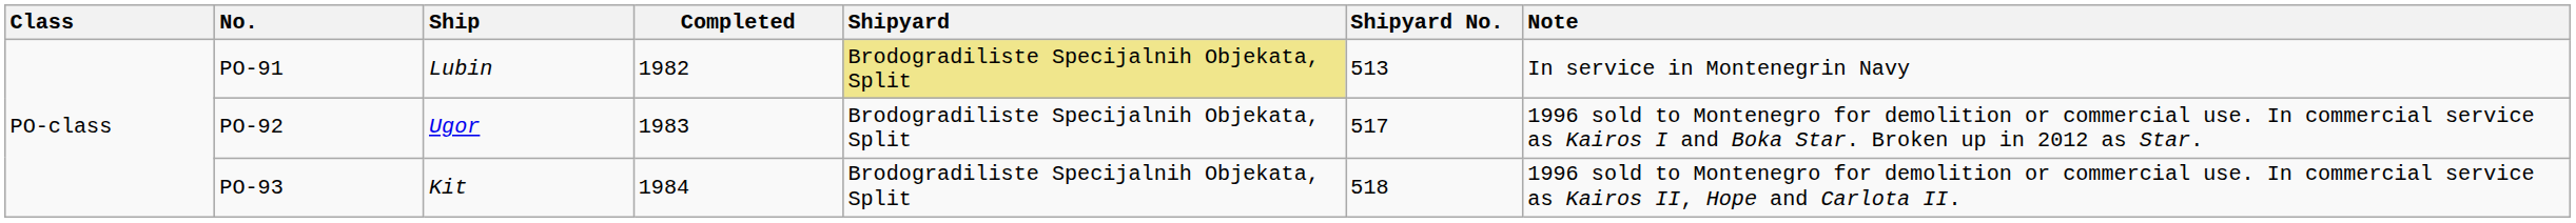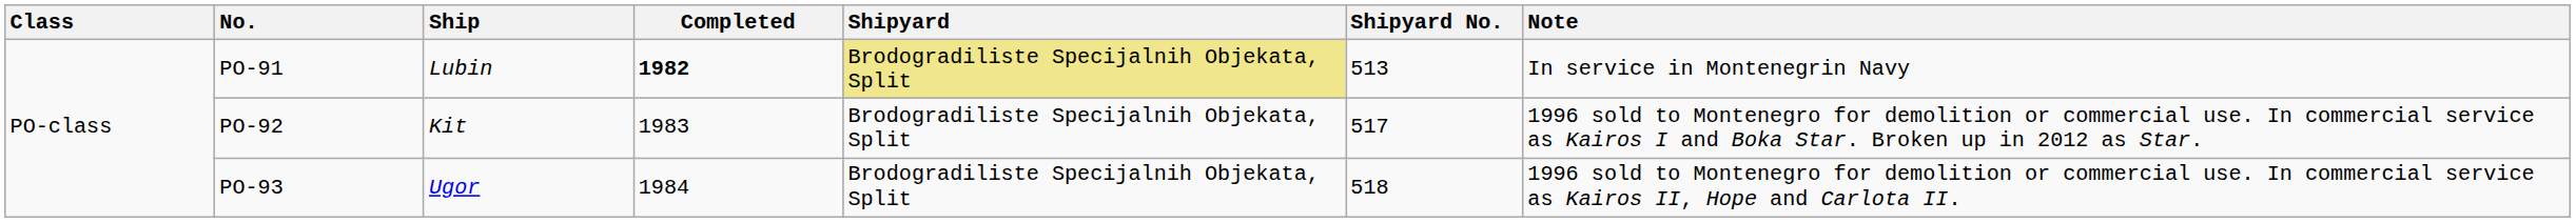 <table class="wikitable">
 <tr>
 <th style="text-align:left; width:5%;">Class</th>
 <th style="text-align:left; width:5%">No.</th>
 <th style="text-align:left; width:5%;">Ship</th>
 <th style="text-align:center; width:5%">Completed</th>
 <th style="text-align:left; width:12%">Shipyard</th>
 <th style="text-align:left; width:4%">Shipyard No.</th>
 <th style="text-align:left; width:25%">Note</th>
 </tr>
 <tr>
 <td rowspan=3>PO-class<br></td>
 <td>PO-91</td>
 <td><em>Lubin</em></td>
-<td>1982</td>
+<td><strong>1982</strong></td>
 <td style="background: khaki;">Brodogradiliste Specijalnih Objekata, Split</td>
 <td>513</td>
 <td>In service in Montenegrin Navy</td>
 </tr>
 <tr>
 <td>PO-92</td>
-<td><a href='#'><em>Ugor</em></a></td>
+<td><em>Kit</em></td>
 <td>1983</td>
 <td>Brodogradiliste Specijalnih Objekata, Split</td>
 <td>517</td>
 <td>1996 sold to Montenegro for demolition or commercial use. In commercial service as <em>Kairos I</em> and <em>Boka Star</em>. Broken up in 2012 as <em>Star</em>.</td>
 </tr>
 <tr>
 <td>PO-93</td>
-<td><em>Kit</em></td>
+<td><a href='#'><em>Ugor</em></a></td>
 <td>1984</td>
 <td>Brodogradiliste Specijalnih Objekata, Split</td>
 <td>518</td>
 <td>1996 sold to Montenegro for demolition or commercial use. In commercial service as <em>Kairos II</em>, <em>Hope</em> and <em>Carlota II</em>.</td>
 </tr>
 </table>
